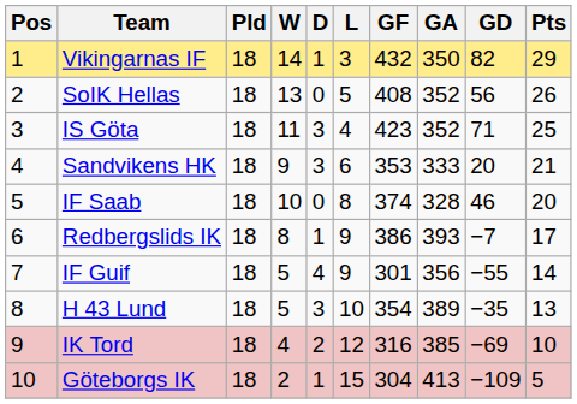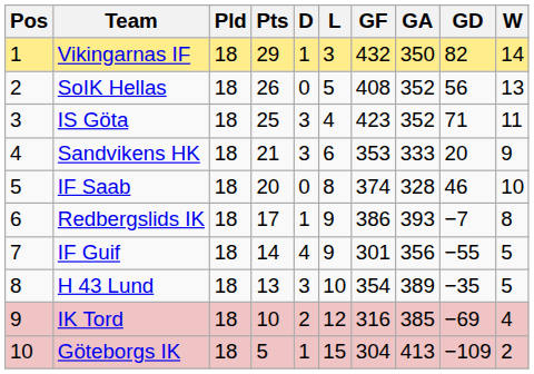 <table class="wikitable">
 <tr>
 <th><span>Pos</span></th>
 <th>Team</th>
 <th><span>Pld</span></th>
-<th><span>W</span></th>
+<th><span>Pts</span></th>
 <th><span>D</span></th>
 <th><span>L</span></th>
 <th><span>GF</span></th>
 <th><span>GA</span></th>
 <th><span>GD</span></th>
-<th><span>Pts</span></th>
+<th><span>W</span></th>
 </tr>
 <tr style="background:#ffec8b">
 <td>1</td>
 <td><a href='#'>Vikingarnas IF</a></td>
 <td>18</td>
-<td>14</td>
+<td>29</td>
 <td>1</td>
 <td>3</td>
 <td>432</td>
 <td>350</td>
 <td>82</td>
-<td>29</td>
+<td>14</td>
 </tr>
 <tr>
 <td>2</td>
 <td><a href='#'>SoIK Hellas</a></td>
 <td>18</td>
-<td>13</td>
+<td>26</td>
 <td>0</td>
 <td>5</td>
 <td>408</td>
 <td>352</td>
 <td>56</td>
-<td>26</td>
+<td>13</td>
 </tr>
 <tr>
 <td>3</td>
 <td><a href='#'>IS Göta</a></td>
 <td>18</td>
-<td>11</td>
+<td>25</td>
 <td>3</td>
 <td>4</td>
 <td>423</td>
 <td>352</td>
 <td>71</td>
-<td>25</td>
+<td>11</td>
 </tr>
 <tr>
 <td>4</td>
 <td><a href='#'>Sandvikens HK</a></td>
 <td>18</td>
-<td>9</td>
+<td>21</td>
 <td>3</td>
 <td>6</td>
 <td>353</td>
 <td>333</td>
 <td>20</td>
-<td>21</td>
+<td>9</td>
 </tr>
 <tr>
 <td>5</td>
 <td><a href='#'>IF Saab</a></td>
 <td>18</td>
-<td>10</td>
+<td>20</td>
 <td>0</td>
 <td>8</td>
 <td>374</td>
 <td>328</td>
 <td>46</td>
-<td>20</td>
+<td>10</td>
 </tr>
 <tr>
 <td>6</td>
 <td><a href='#'>Redbergslids IK</a></td>
 <td>18</td>
-<td>8</td>
+<td>17</td>
 <td>1</td>
 <td>9</td>
 <td>386</td>
 <td>393</td>
 <td>−7</td>
-<td>17</td>
+<td>8</td>
 </tr>
 <tr>
 <td>7</td>
 <td><a href='#'>IF Guif</a></td>
 <td>18</td>
-<td>5</td>
+<td>14</td>
 <td>4</td>
 <td>9</td>
 <td>301</td>
 <td>356</td>
 <td>−55</td>
-<td>14</td>
+<td>5</td>
 </tr>
 <tr>
 <td>8</td>
 <td><a href='#'>H 43 Lund</a></td>
 <td>18</td>
-<td>5</td>
+<td>13</td>
 <td>3</td>
 <td>10</td>
 <td>354</td>
 <td>389</td>
 <td>−35</td>
-<td>13</td>
+<td>5</td>
 </tr>
 <tr align="left" style="background:#f0c4c4;">
 <td>9</td>
 <td><a href='#'>IK Tord</a></td>
 <td>18</td>
-<td>4</td>
+<td>10</td>
 <td>2</td>
 <td>12</td>
 <td>316</td>
 <td>385</td>
 <td>−69</td>
-<td>10</td>
+<td>4</td>
 </tr>
 <tr align="left" style="background:#f0c4c4;">
 <td>10</td>
 <td><a href='#'>Göteborgs IK</a></td>
 <td>18</td>
-<td>2</td>
+<td>5</td>
 <td>1</td>
 <td>15</td>
 <td>304</td>
 <td>413</td>
 <td>−109</td>
-<td>5</td>
+<td>2</td>
 </tr>
 </table>
